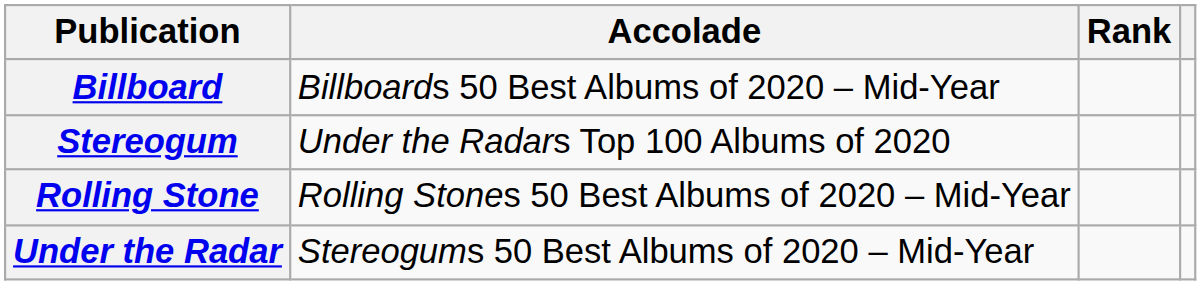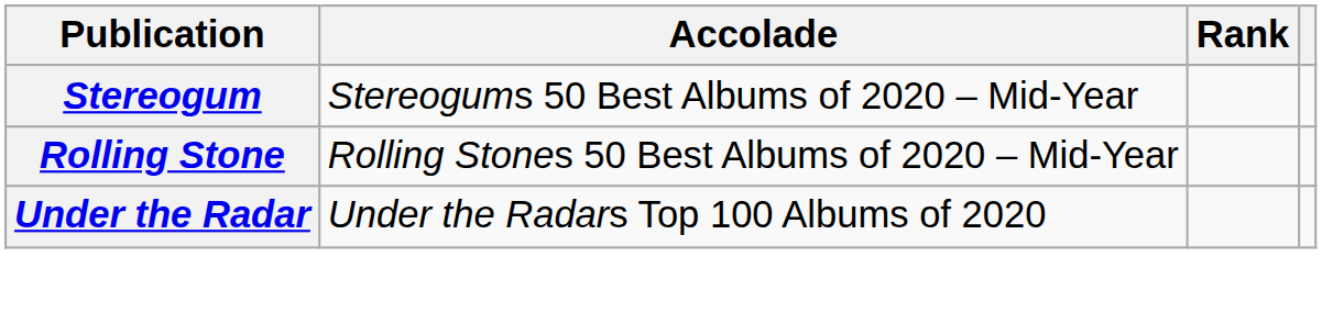 <table class="wikitable sortable plainrowheaders">
 <tr>
 <th scope="col">Publication</th>
 <th scope="col">Accolade</th>
 <th scope="col">Rank</th>
 <th scope="col" class="unsortable"></th>
 </tr>
 <tr>
-<th scope="row"><em><a href='#'>Billboard</a></em></th>
-<td><em>Billboard</em>s 50 Best Albums of 2020 – Mid-Year</td>
-<td></td>
-<td></td>
-</tr>
-<tr>
 <th scope="row"><em><a href='#'>Stereogum</a></em></th>
-<td><em>Under the Radar</em>s Top 100 Albums of 2020</td>
+<td><em>Stereogum</em>s 50 Best Albums of 2020 – Mid-Year</td>
 <td></td>
 <td></td>
 </tr>
 <tr>
 <th scope="row"><em><a href='#'>Rolling Stone</a></em></th>
 <td><em>Rolling Stone</em>s 50 Best Albums of 2020 – Mid-Year</td>
 <td></td>
 <td></td>
 </tr>
 <tr>
 <th scope="row"><em><a href='#'>Under the Radar</a></em></th>
-<td><em>Stereogum</em>s 50 Best Albums of 2020 – Mid-Year</td>
+<td><em>Under the Radar</em>s Top 100 Albums of 2020</td>
 <td></td>
 <td></td>
 </tr>
 </table>
